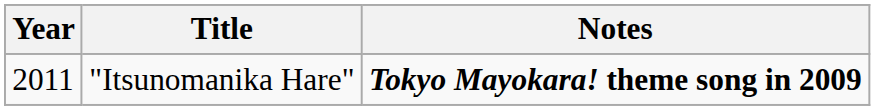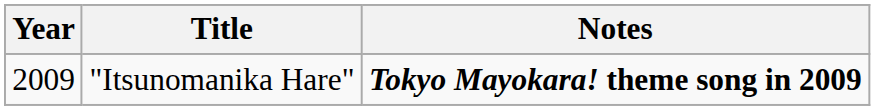 <table class="wikitable">
 <tr>
 <th>Year</th>
 <th>Title</th>
 <th>Notes</th>
 </tr>
 <tr>
-<td>2011</td>
+<td>2009</td>
 <td>"Itsunomanika Hare"</td>
 <td><strong><em>Tokyo Mayokara!</em> theme song in 2009</strong></td>
 </tr>
 </table>
